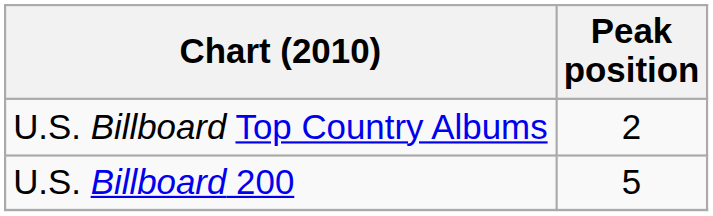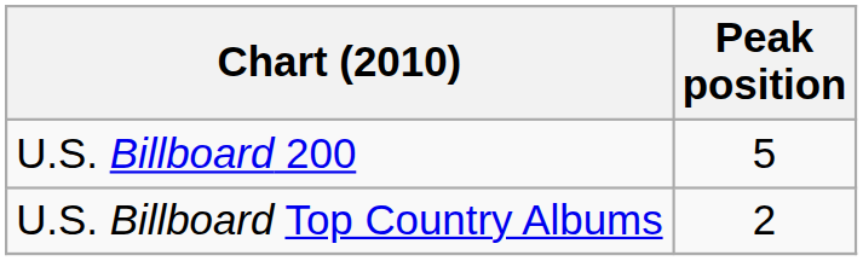 <table class="wikitable sortable">
 <tr>
 <th>Chart (2010)</th>
 <th>Peak<br>position</th>
 </tr>
 <tr>
+<td>U.S. <a href='#'><em>Billboard</em> 200</a></td>
+<td align="center">5</td>
+</tr>
+<tr>
 <td>U.S. <em>Billboard</em> <a href='#'>Top Country Albums</a></td>
 <td align="center">2</td>
 </tr>
 <tr>
-<td>U.S. <a href='#'><em>Billboard</em> 200</a></td>
-<td align="center">5</td>
-</tr>
-<tr>
 </tr>
 </table>
